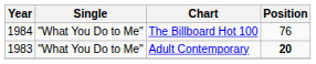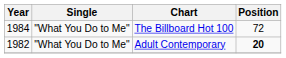 <table class="wikitable">
 <tr>
 <th>Year</th>
 <th>Single</th>
 <th>Chart</th>
 <th>Position</th>
 </tr>
 <tr>
 <td>1984</td>
 <td>"What You Do to Me"</td>
 <td><a href='#'>The Billboard Hot 100</a></td>
-<td align="center">76</td>
+<td align="center">72</td>
 </tr>
 <tr>
-<td>1983</td>
+<td>1982</td>
 <td>"What You Do to Me"</td>
 <td><a href='#'>Adult Contemporary</a></td>
 <td align="center"><strong>20</strong></td>
 </tr>
 <tr>
 </tr>
 </table>
